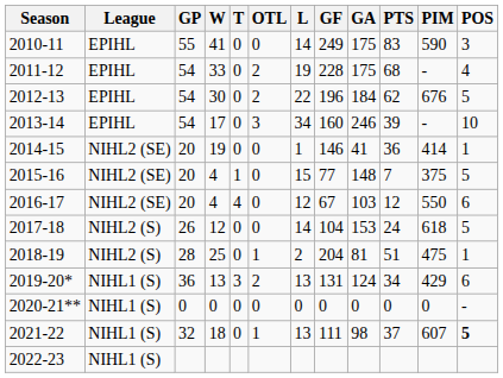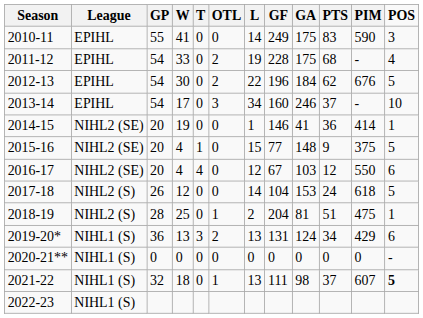 <table class="wikitable">
 <tr>
 <th>Season</th>
 <th>League</th>
 <th>GP</th>
 <th>W</th>
 <th>T</th>
 <th>OTL</th>
 <th>L</th>
 <th>GF</th>
 <th>GA</th>
 <th>PTS</th>
 <th>PIM</th>
 <td><strong>POS</strong></td>
 </tr>
 <tr>
 <td>2010-11</td>
 <td>EPIHL</td>
 <td>55</td>
 <td>41</td>
 <td>0</td>
 <td>0</td>
 <td>14</td>
 <td>249</td>
 <td>175</td>
 <td>83</td>
 <td>590</td>
 <td>3</td>
 </tr>
 <tr>
 <td>2011-12</td>
 <td>EPIHL</td>
 <td>54</td>
 <td>33</td>
 <td>0</td>
 <td>2</td>
 <td>19</td>
 <td>228</td>
 <td>175</td>
 <td>68</td>
 <td>-</td>
 <td>4</td>
 </tr>
 <tr>
 <td>2012-13</td>
 <td>EPIHL</td>
 <td ?>54</td>
 <td>30</td>
 <td>0</td>
 <td>2</td>
 <td>22</td>
 <td>196</td>
 <td>184</td>
 <td>62</td>
 <td>676</td>
 <td>5</td>
 </tr>
 <tr>
 <td>2013-14</td>
 <td>EPIHL</td>
 <td>54</td>
 <td>17</td>
 <td>0</td>
 <td>3</td>
 <td>34</td>
 <td>160</td>
 <td>246</td>
-<td>39</td>
+<td>37</td>
 <td 509>-</td>
 <td>10</td>
 </tr>
 <tr>
 <td>2014-15</td>
 <td>NIHL2 (SE)</td>
 <td>20</td>
 <td>19</td>
 <td>0</td>
 <td>0</td>
 <td>1</td>
 <td>146</td>
 <td>41</td>
 <td>36</td>
 <td>414</td>
 <td>1</td>
 </tr>
 <tr>
 <td>2015-16</td>
 <td>NIHL2 (SE)</td>
 <td>20</td>
 <td>4</td>
 <td>1</td>
 <td>0</td>
 <td>15</td>
 <td>77</td>
 <td>148</td>
-<td>7</td>
+<td>9</td>
 <td>375</td>
 <td>5</td>
 </tr>
 <tr>
 <td>2016-17</td>
 <td>NIHL2 (SE)</td>
 <td>20</td>
 <td>4</td>
 <td>4</td>
 <td>0</td>
 <td>12</td>
 <td>67</td>
 <td>103</td>
 <td>12</td>
 <td>550</td>
 <td>6</td>
 </tr>
 <tr>
 <td>2017-18</td>
 <td>NIHL2 (S)</td>
 <td>26</td>
 <td>12</td>
 <td>0</td>
 <td>0</td>
 <td>14</td>
 <td>104</td>
 <td>153</td>
 <td>24</td>
 <td>618</td>
 <td>5</td>
 </tr>
 <tr>
 <td>2018-19</td>
 <td>NIHL2 (S)</td>
 <td>28</td>
 <td>25</td>
 <td>0</td>
 <td>1</td>
 <td>2</td>
 <td>204</td>
 <td>81</td>
 <td>51</td>
 <td>475</td>
 <td>1</td>
 </tr>
 <tr>
 <td>2019-20*</td>
 <td>NIHL1 (S)</td>
 <td 18>36</td>
 <td>13</td>
 <td>3</td>
 <td>2</td>
 <td>13</td>
 <td>131</td>
 <td>124</td>
 <td>34</td>
 <td>429</td>
 <td>6</td>
 </tr>
 <tr>
 <td>2020-21**</td>
 <td>NIHL1 (S)</td>
 <td 0>0</td>
 <td>0</td>
 <td>0</td>
 <td>0</td>
 <td>0</td>
 <td>0</td>
 <td>0</td>
 <td>0</td>
 <td>0</td>
 <td>-</td>
 </tr>
 <tr>
 <td>2021-22</td>
 <td>NIHL1 (S)</td>
 <td>32</td>
 <td>18</td>
 <td>0</td>
 <td>1</td>
 <td>13</td>
 <td>111</td>
 <td>98</td>
 <td>37</td>
 <td>607</td>
 <td><strong>5</strong></td>
 </tr>
 <tr>
 <td>2022-23</td>
 <td>NIHL1 (S)</td>
 <td></td>
 <td></td>
 <td></td>
 <td></td>
 <td></td>
 <td></td>
 <td></td>
 <td></td>
 <td></td>
 <td></td>
 </tr>
 </table>
